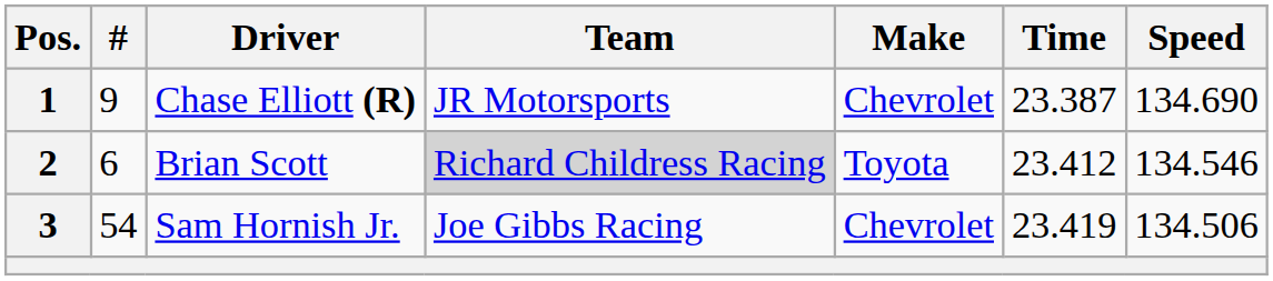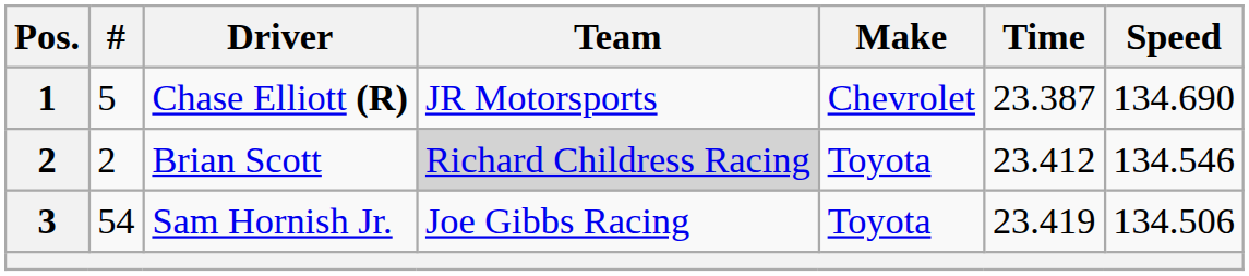 <table class="wikitable" style="font-size:95%">
 <tr>
 <th>Pos.</th>
 <th>#</th>
 <th>Driver</th>
 <th>Team</th>
 <th>Make</th>
 <th>Time</th>
 <th>Speed</th>
 </tr>
 <tr>
 <th>1</th>
-<td>9</td>
+<td>5</td>
 <td><a href='#'>Chase Elliott</a> <strong>(R)</strong></td>
 <td><a href='#'>JR Motorsports</a></td>
 <td><a href='#'>Chevrolet</a></td>
 <td>23.387</td>
 <td>134.690</td>
 </tr>
 <tr>
 <th>2</th>
-<td>6</td>
+<td>2</td>
 <td><a href='#'>Brian Scott</a></td>
 <td style="background: lightgrey;"><a href='#'>Richard Childress Racing</a></td>
 <td><a href='#'>Toyota</a></td>
 <td>23.412</td>
 <td>134.546</td>
 </tr>
 <tr>
 <th>3</th>
 <td>54</td>
 <td><a href='#'>Sam Hornish Jr.</a></td>
 <td><a href='#'>Joe Gibbs Racing</a></td>
-<td><a href='#'>Chevrolet</a></td>
+<td><a href='#'>Toyota</a></td>
 <td>23.419</td>
 <td>134.506</td>
 </tr>
 <tr>
 <th colspan="7"></th>
 </tr>
 </table>
